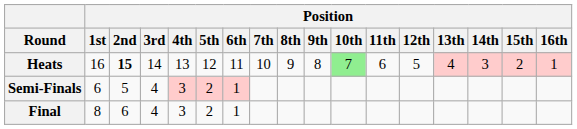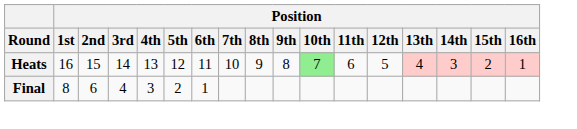 <table class="wikitable" style="font-size: 85%; text-align: center;">
 <tr valign="top">
 <th></th>
 <th colspan=16>Position</th>
 </tr>
 <tr>
 <th>Round</th>
 <th>1st</th>
 <th>2nd</th>
 <th>3rd</th>
 <th>4th</th>
 <th>5th</th>
 <th>6th</th>
 <th>7th</th>
 <th>8th</th>
 <th>9th</th>
 <th>10th</th>
 <th>11th</th>
 <th>12th</th>
 <th>13th</th>
 <th>14th</th>
 <th>15th</th>
 <th>16th</th>
 </tr>
 <tr>
 <th>Heats</th>
 <td>16</td>
-<td><strong>15</strong></td>
+<td>15</td>
 <td>14</td>
 <td>13</td>
 <td>12</td>
 <td>11</td>
 <td>10</td>
 <td>9</td>
 <td>8</td>
 <td style="background: lightgreen;">7</td>
 <td>6</td>
 <td>5</td>
 <td style="background:#fcc;">4</td>
 <td style="background:#fcc;">3</td>
 <td style="background:#fcc;">2</td>
 <td style="background:#fcc;">1</td>
-</tr>
-<tr>
-<th>Semi-Finals</th>
-<td>6</td>
-<td>5</td>
-<td>4</td>
-<td style="background:#fcc;">3</td>
-<td style="background:#fcc;">2</td>
-<td style="background:#fcc;">1</td>
-<td></td>
-<td></td>
-<td></td>
-<td></td>
-<td></td>
-<td></td>
-<td></td>
-<td></td>
-<td></td>
-<td></td>
 </tr>
 <tr>
 <th>Final</th>
 <td>8</td>
 <td>6</td>
 <td>4</td>
 <td>3</td>
 <td>2</td>
 <td>1</td>
 <td></td>
 <td></td>
 <td></td>
 <td></td>
 <td></td>
 <td></td>
 <td></td>
 <td></td>
 <td></td>
 <td></td>
 </tr>
 </table>
